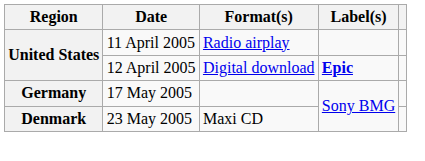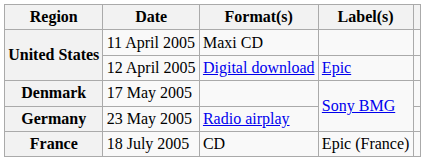 <table class="wikitable plainrowheaders">
 <tr>
 <th scope="col">Region</th>
 <th scope="col">Date</th>
 <th scope="col">Format(s)</th>
 <th scope="col">Label(s)</th>
 <th scope="col"></th>
 </tr>
 <tr>
 <th scope="row" rowspan="2">United States</th>
 <td>11 April 2005</td>
-<td><a href='#'>Radio airplay</a></td>
+<td>Maxi CD</td>
 <td></td>
 <td></td>
 </tr>
 <tr>
 <td>12 April 2005</td>
 <td><a href='#'>Digital download</a></td>
-<td><strong><a href='#'>Epic</a></strong></td>
+<td><a href='#'>Epic</a></td>
 <td></td>
 </tr>
 <tr>
-<th scope="row">Germany</th>
+<th scope="row">Denmark</th>
 <td>17 May 2005</td>
 <td></td>
 <td rowspan="2"><a href='#'>Sony BMG</a></td>
 <td></td>
 </tr>
 <tr>
-<th scope="row">Denmark</th>
+<th scope="row">Germany</th>
 <td>23 May 2005</td>
-<td>Maxi CD</td>
+<td><a href='#'>Radio airplay</a></td>
+<td></td>
+</tr>
+<tr>
+<th scope="row">France</th>
+<td>18 July 2005</td>
+<td>CD</td>
+<td>Epic (France)</td>
 <td></td>
 </tr>
 </table>
